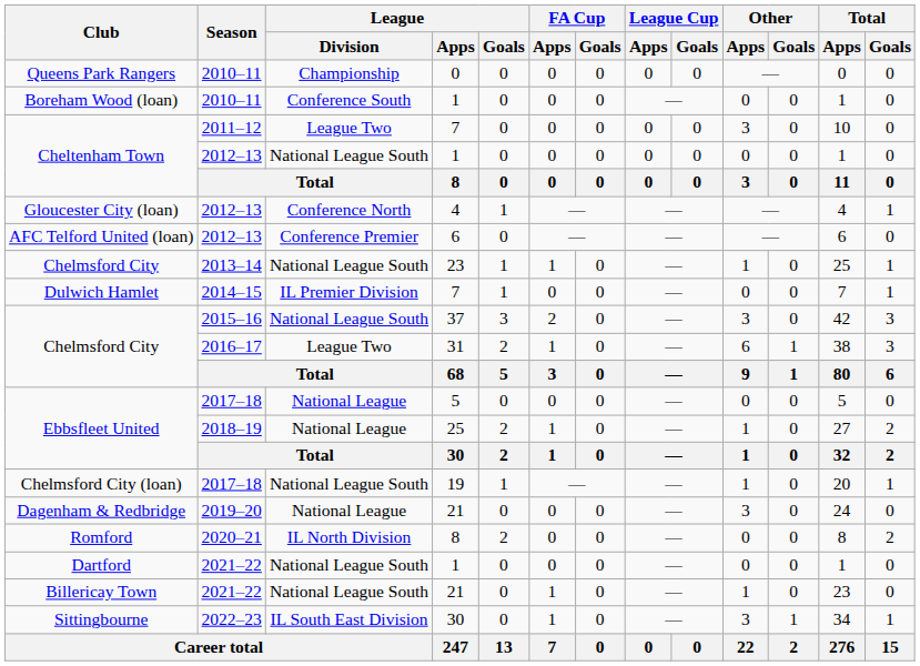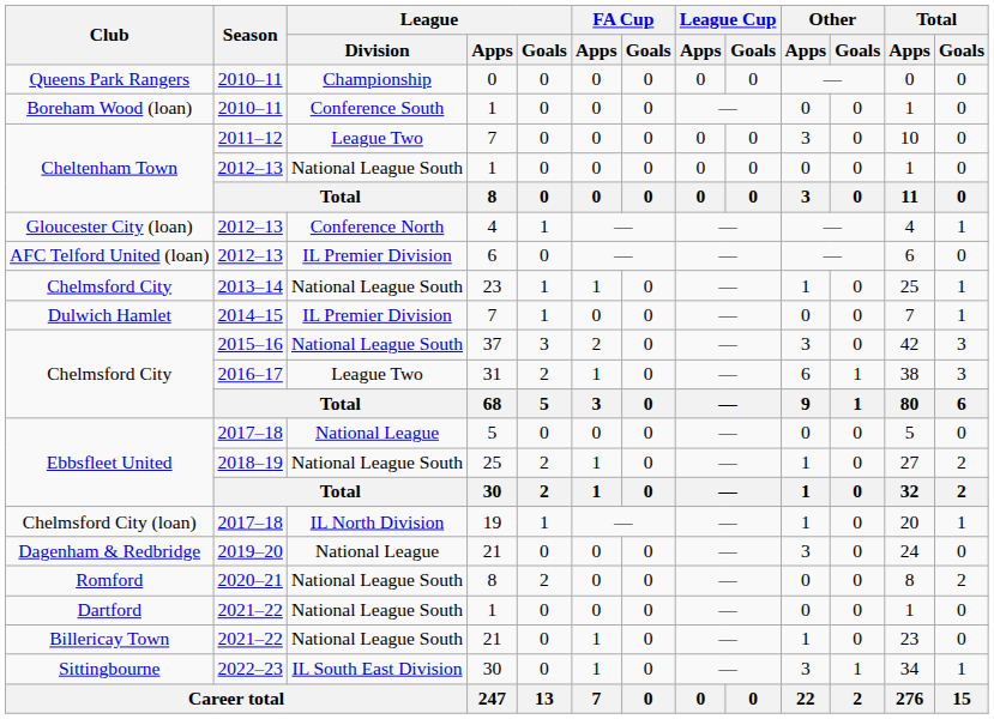 <table class="wikitable" style="text-align:center">
 <tr>
 <th rowspan="2">Club</th>
 <th rowspan="2">Season</th>
 <th colspan="3">League</th>
 <th colspan="2"><a href='#'>FA Cup</a></th>
 <th colspan="2"><a href='#'>League Cup</a></th>
 <th colspan="2">Other</th>
 <th colspan="2">Total</th>
 </tr>
 <tr>
 <th>Division</th>
 <th>Apps</th>
 <th>Goals</th>
 <th>Apps</th>
 <th>Goals</th>
 <th>Apps</th>
 <th>Goals</th>
 <th>Apps</th>
 <th>Goals</th>
 <th>Apps</th>
 <th>Goals</th>
 </tr>
 <tr>
 <td><a href='#'>Queens Park Rangers</a></td>
 <td><a href='#'>2010–11</a></td>
 <td><a href='#'>Championship</a></td>
 <td>0</td>
 <td>0</td>
 <td>0</td>
 <td>0</td>
 <td>0</td>
 <td>0</td>
 <td colspan="2">—</td>
 <td>0</td>
 <td>0</td>
 </tr>
 <tr>
 <td><a href='#'>Boreham Wood</a> (loan)</td>
 <td><a href='#'>2010–11</a></td>
 <td><a href='#'>Conference South</a></td>
 <td>1</td>
 <td>0</td>
 <td>0</td>
 <td>0</td>
 <td colspan="2">—</td>
 <td>0</td>
 <td>0</td>
 <td>1</td>
 <td>0</td>
 </tr>
 <tr>
 <td rowspan="3"><a href='#'>Cheltenham Town</a></td>
 <td><a href='#'>2011–12</a></td>
 <td><a href='#'>League Two</a></td>
 <td>7</td>
 <td>0</td>
 <td>0</td>
 <td>0</td>
 <td>0</td>
 <td>0</td>
 <td>3</td>
 <td>0</td>
 <td>10</td>
 <td>0</td>
 </tr>
 <tr>
 <td><a href='#'>2012–13</a></td>
 <td>National League South</td>
 <td>1</td>
 <td>0</td>
 <td>0</td>
 <td>0</td>
 <td>0</td>
 <td>0</td>
 <td>0</td>
 <td>0</td>
 <td>1</td>
 <td>0</td>
 </tr>
 <tr>
 <th colspan="2">Total</th>
 <th>8</th>
 <th>0</th>
 <th>0</th>
 <th>0</th>
 <th>0</th>
 <th>0</th>
 <th>3</th>
 <th>0</th>
 <th>11</th>
 <th>0</th>
 </tr>
 <tr>
 <td><a href='#'>Gloucester City</a> (loan)</td>
 <td><a href='#'>2012–13</a></td>
 <td><a href='#'>Conference North</a></td>
 <td>4</td>
 <td>1</td>
 <td colspan="2">—</td>
 <td colspan="2">—</td>
 <td colspan="2">—</td>
 <td>4</td>
 <td>1</td>
 </tr>
 <tr>
 <td><a href='#'>AFC Telford United</a> (loan)</td>
 <td><a href='#'>2012–13</a></td>
-<td><a href='#'>Conference Premier</a></td>
+<td><a href='#'>IL Premier Division</a></td>
 <td>6</td>
 <td>0</td>
 <td colspan="2">—</td>
 <td colspan="2">—</td>
 <td colspan="2">—</td>
 <td>6</td>
 <td>0</td>
 </tr>
 <tr>
 <td><a href='#'>Chelmsford City</a></td>
 <td><a href='#'>2013–14</a></td>
 <td>National League South</td>
 <td>23</td>
 <td>1</td>
 <td>1</td>
 <td>0</td>
 <td colspan="2">—</td>
 <td>1</td>
 <td>0</td>
 <td>25</td>
 <td>1</td>
 </tr>
 <tr>
 <td><a href='#'>Dulwich Hamlet</a></td>
 <td><a href='#'>2014–15</a></td>
 <td><a href='#'>IL Premier Division</a></td>
 <td>7</td>
 <td>1</td>
 <td>0</td>
 <td>0</td>
 <td colspan="2">—</td>
 <td>0</td>
 <td>0</td>
 <td>7</td>
 <td>1</td>
 </tr>
 <tr>
 <td rowspan="3">Chelmsford City</td>
 <td><a href='#'>2015–16</a></td>
 <td><a href='#'>National League South</a></td>
 <td>37</td>
 <td>3</td>
 <td>2</td>
 <td>0</td>
 <td colspan="2">—</td>
 <td>3</td>
 <td>0</td>
 <td>42</td>
 <td>3</td>
 </tr>
 <tr>
 <td><a href='#'>2016–17</a></td>
 <td>League Two</td>
 <td>31</td>
 <td>2</td>
 <td>1</td>
 <td>0</td>
 <td colspan="2">—</td>
 <td>6</td>
 <td>1</td>
 <td>38</td>
 <td>3</td>
 </tr>
 <tr>
 <th colspan="2">Total</th>
 <th>68</th>
 <th>5</th>
 <th>3</th>
 <th>0</th>
 <th colspan="2">—</th>
 <th>9</th>
 <th>1</th>
 <th>80</th>
 <th>6</th>
 </tr>
 <tr>
 <td rowspan="3"><a href='#'>Ebbsfleet United</a></td>
 <td><a href='#'>2017–18</a></td>
 <td><a href='#'>National League</a></td>
 <td>5</td>
 <td>0</td>
 <td>0</td>
 <td>0</td>
 <td colspan="2">—</td>
 <td>0</td>
 <td>0</td>
 <td>5</td>
 <td>0</td>
 </tr>
 <tr>
 <td><a href='#'>2018–19</a></td>
-<td>National League</td>
+<td>National League South</td>
 <td>25</td>
 <td>2</td>
 <td>1</td>
 <td>0</td>
 <td colspan="2">—</td>
 <td>1</td>
 <td>0</td>
 <td>27</td>
 <td>2</td>
 </tr>
 <tr>
 <th colspan="2">Total</th>
 <th>30</th>
 <th>2</th>
 <th>1</th>
 <th>0</th>
 <th colspan="2">—</th>
 <th>1</th>
 <th>0</th>
 <th>32</th>
 <th>2</th>
 </tr>
 <tr>
 <td>Chelmsford City (loan)</td>
 <td><a href='#'>2017–18</a></td>
-<td>National League South</td>
+<td><a href='#'>IL North Division</a></td>
 <td>19</td>
 <td>1</td>
 <td colspan="2">—</td>
 <td colspan="2">—</td>
 <td>1</td>
 <td>0</td>
 <td>20</td>
 <td>1</td>
 </tr>
 <tr>
 <td><a href='#'>Dagenham & Redbridge</a></td>
 <td><a href='#'>2019–20</a></td>
 <td>National League</td>
 <td>21</td>
 <td>0</td>
 <td>0</td>
 <td>0</td>
 <td colspan="2">—</td>
 <td>3</td>
 <td>0</td>
 <td>24</td>
 <td>0</td>
 </tr>
 <tr>
 <td><a href='#'>Romford</a></td>
 <td><a href='#'>2020–21</a></td>
-<td><a href='#'>IL North Division</a></td>
+<td>National League South</td>
 <td>8</td>
 <td>2</td>
 <td>0</td>
 <td>0</td>
 <td colspan="2">—</td>
 <td>0</td>
 <td>0</td>
 <td>8</td>
 <td>2</td>
 </tr>
 <tr>
 <td><a href='#'>Dartford</a></td>
 <td><a href='#'>2021–22</a></td>
 <td>National League South</td>
 <td>1</td>
 <td>0</td>
 <td>0</td>
 <td>0</td>
 <td colspan="2">—</td>
 <td>0</td>
 <td>0</td>
 <td>1</td>
 <td>0</td>
 </tr>
 <tr>
 <td><a href='#'>Billericay Town</a></td>
 <td><a href='#'>2021–22</a></td>
 <td>National League South</td>
 <td>21</td>
 <td>0</td>
 <td>1</td>
 <td>0</td>
 <td colspan="2">—</td>
 <td>1</td>
 <td>0</td>
 <td>23</td>
 <td>0</td>
 </tr>
 <tr>
 <td><a href='#'>Sittingbourne</a></td>
 <td><a href='#'>2022–23</a></td>
 <td><a href='#'>IL South East Division</a></td>
 <td>30</td>
 <td>0</td>
 <td>1</td>
 <td>0</td>
 <td colspan="2">—</td>
 <td>3</td>
 <td>1</td>
 <td>34</td>
 <td>1</td>
 </tr>
 <tr>
 <th colspan="3">Career total</th>
 <th>247</th>
 <th>13</th>
 <th>7</th>
 <th>0</th>
 <th>0</th>
 <th>0</th>
 <th>22</th>
 <th>2</th>
 <th>276</th>
 <th>15</th>
 </tr>
 </table>
